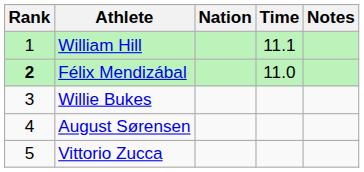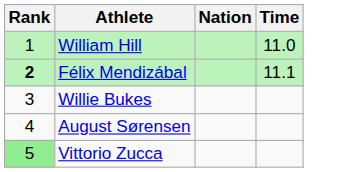 <table class="wikitable sortable" style="text-align:center">
 <tr>
 <th>Rank</th>
 <th>Athlete</th>
 <th>Nation</th>
 <th>Time</th>
-<th>Notes</th>
 </tr>
 <tr bgcolor=bbf3bb>
 <td>1</td>
 <td align=left data-sort-value="Hill, William"><a href='#'>William Hill</a></td>
 <td align=left></td>
-<td>11.1</td>
-<td></td>
+<td>11.0</td>
 </tr>
 <tr bgcolor=bbf3bb>
 <td><strong>2</strong></td>
 <td align=left data-sort-value="Mendizábal, Félix"><a href='#'>Félix Mendizábal</a></td>
 <td align=left></td>
-<td>11.0</td>
-<td></td>
+<td>11.1</td>
 </tr>
 <tr>
 <td>3</td>
 <td align=left data-sort-value="Bukes, Willie"><a href='#'>Willie Bukes</a></td>
 <td align=left></td>
-<td></td>
 <td></td>
 </tr>
 <tr>
 <td>4</td>
 <td align=left data-sort-value="Sørensen, August"><a href='#'>August Sørensen</a></td>
 <td align=left></td>
 <td></td>
-<td></td>
 </tr>
 <tr>
-<td>5</td>
+<td style="background: lightgreen;">5</td>
 <td align=left data-sort-value="Zucca, Vittorio"><a href='#'>Vittorio Zucca</a></td>
 <td align=left></td>
 <td></td>
-<td></td>
 </tr>
 </table>
